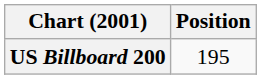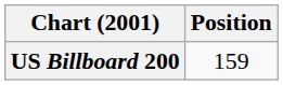 <table class="wikitable plainrowheaders sortable">
 <tr>
 <th scope="col">Chart (2001)</th>
 <th scope="col">Position</th>
 </tr>
 <tr>
 <th scope="row">US <em>Billboard</em> 200</th>
-<td align=center>195</td>
+<td align=center>159</td>
 </tr>
 </table>
